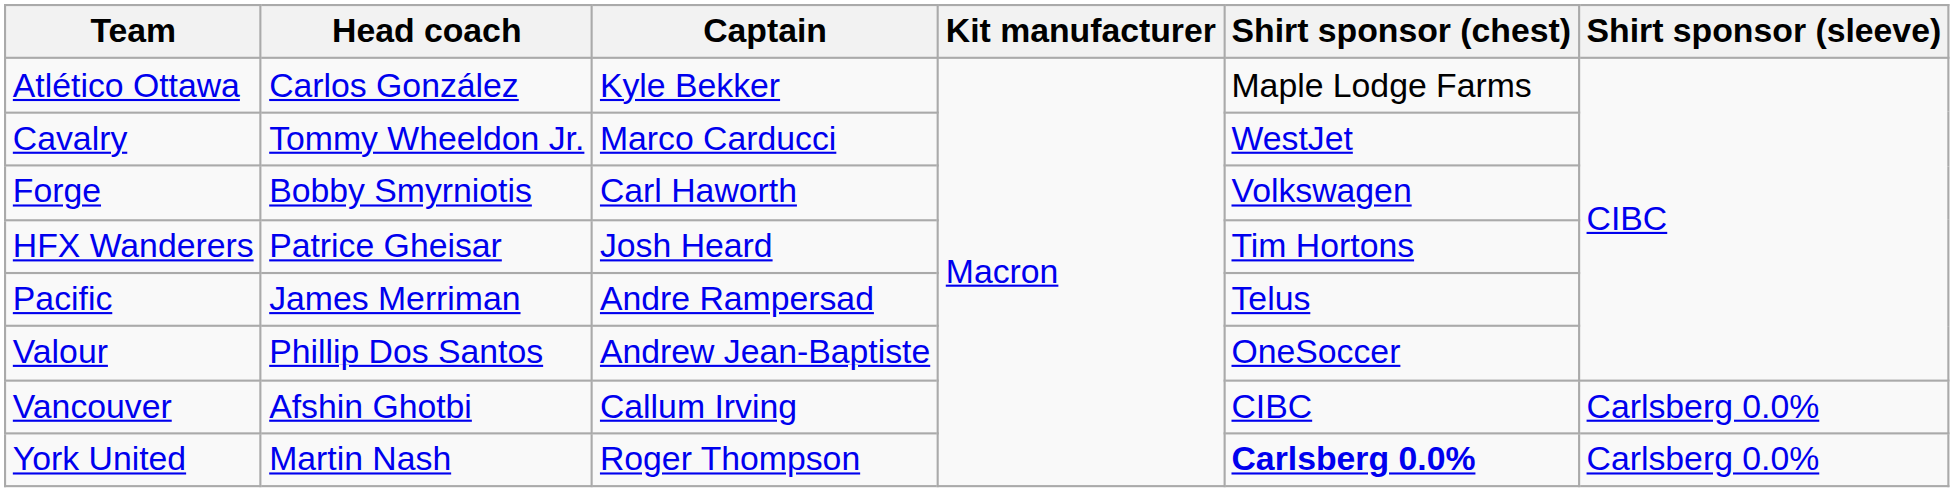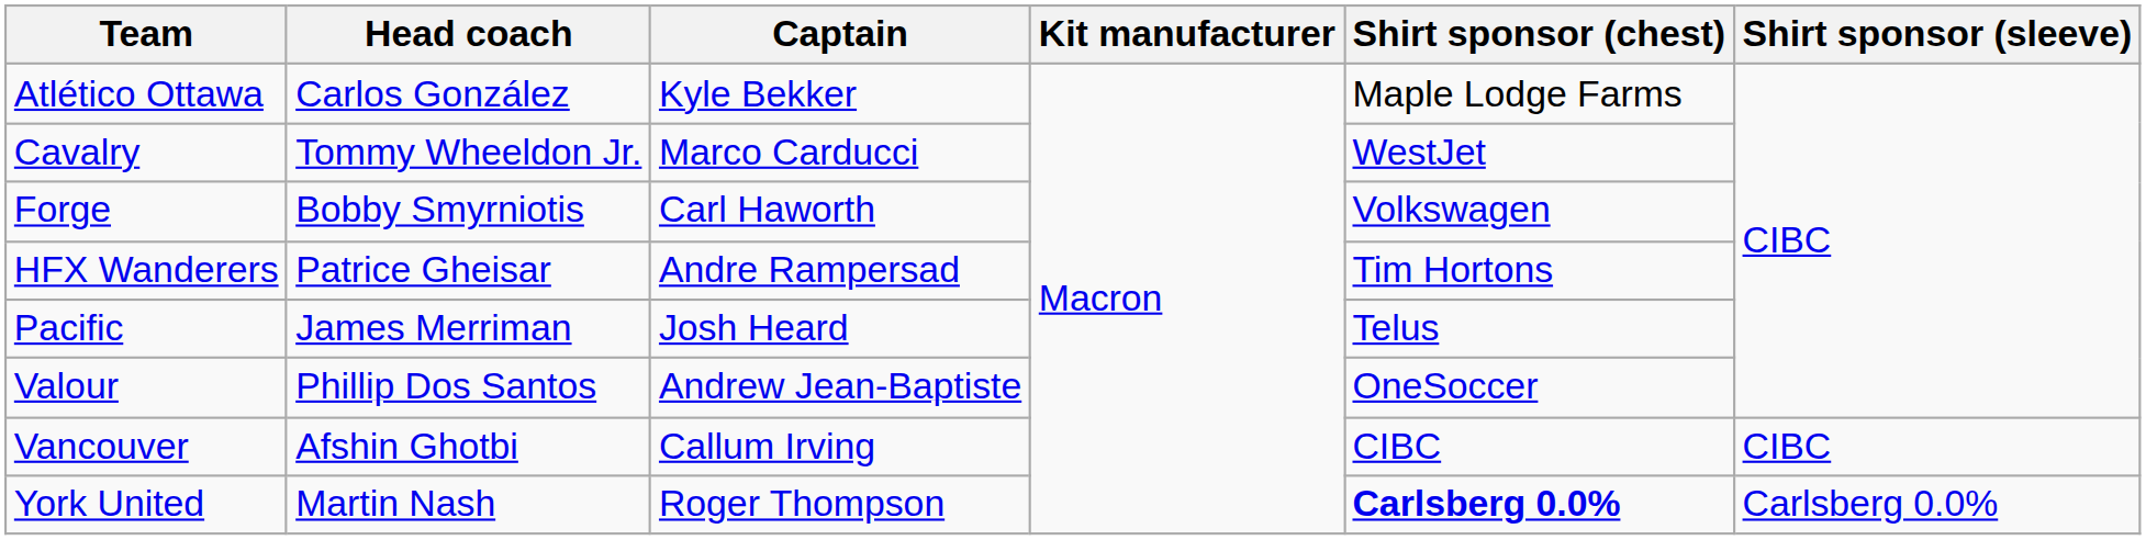 <table class="wikitable">
 <tr>
 <th>Team</th>
 <th>Head coach</th>
 <th>Captain</th>
 <th>Kit manufacturer</th>
 <th>Shirt sponsor (chest)</th>
 <th>Shirt sponsor (sleeve)</th>
 </tr>
 <tr>
 <td><a href='#'>Atlético Ottawa</a></td>
 <td> <a href='#'>Carlos González</a></td>
 <td> <a href='#'>Kyle Bekker</a></td>
 <td rowspan="8"><a href='#'>Macron</a></td>
 <td>Maple Lodge Farms</td>
 <td rowspan="6"><a href='#'>CIBC</a></td>
 </tr>
 <tr>
 <td><a href='#'>Cavalry</a></td>
 <td> <a href='#'>Tommy Wheeldon Jr.</a></td>
 <td> <a href='#'>Marco Carducci</a></td>
 <td><a href='#'>WestJet</a></td>
 </tr>
 <tr>
 <td><a href='#'>Forge</a></td>
 <td> <a href='#'>Bobby Smyrniotis</a></td>
 <td> <a href='#'>Carl Haworth</a></td>
 <td><a href='#'>Volkswagen</a></td>
 </tr>
 <tr>
 <td><a href='#'>HFX Wanderers</a></td>
 <td> <a href='#'>Patrice Gheisar</a></td>
-<td> <a href='#'>Josh Heard</a></td>
+<td> <a href='#'>Andre Rampersad</a></td>
 <td><a href='#'>Tim Hortons</a></td>
 </tr>
 <tr>
 <td><a href='#'>Pacific</a></td>
 <td> <a href='#'>James Merriman</a></td>
-<td> <a href='#'>Andre Rampersad</a></td>
+<td> <a href='#'>Josh Heard</a></td>
 <td><a href='#'>Telus</a></td>
 </tr>
 <tr>
 <td><a href='#'>Valour</a></td>
 <td> <a href='#'>Phillip Dos Santos</a></td>
 <td> <a href='#'>Andrew Jean-Baptiste</a></td>
 <td><a href='#'>OneSoccer</a></td>
 </tr>
 <tr>
 <td><a href='#'>Vancouver</a></td>
 <td> <a href='#'>Afshin Ghotbi</a></td>
 <td> <a href='#'>Callum Irving</a></td>
 <td><a href='#'>CIBC</a></td>
-<td><a href='#'>Carlsberg 0.0%</a></td>
+<td><a href='#'>CIBC</a></td>
 </tr>
 <tr>
 <td><a href='#'>York United</a></td>
 <td> <a href='#'>Martin Nash</a></td>
 <td> <a href='#'>Roger Thompson</a></td>
 <td><strong><a href='#'>Carlsberg 0.0%</a></strong></td>
 <td><a href='#'>Carlsberg 0.0%</a></td>
 </tr>
 </table>
